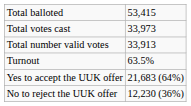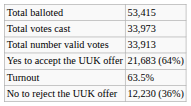 <table class="wikitable">
 <tr>
 <td>Total balloted</td>
 <td>53,415</td>
 </tr>
 <tr>
 <td>Total votes cast</td>
 <td>33,973</td>
 </tr>
 <tr>
 <td>Total number valid votes</td>
 <td>33,913</td>
 </tr>
 <tr>
+<td>Yes to accept the UUK offer</td>
+<td>21,683 (64%)</td>
+</tr>
+<tr>
 <td>Turnout</td>
 <td>63.5%</td>
-</tr>
-<tr>
-<td>Yes to accept the UUK offer</td>
-<td>21,683 (64%)</td>
 </tr>
 <tr>
 <td>No to reject the UUK offer</td>
 <td>12,230 (36%)</td>
 </tr>
 </table>
